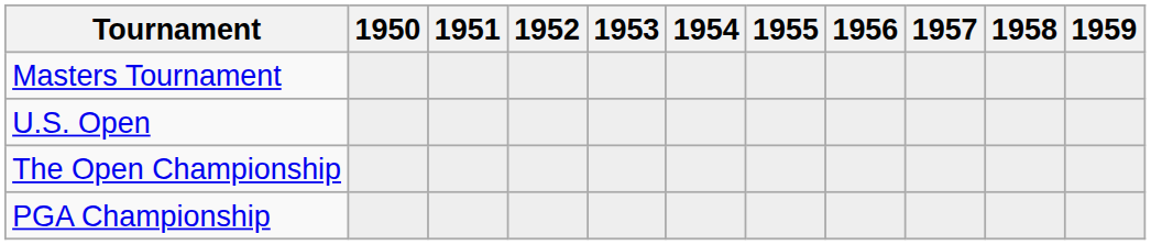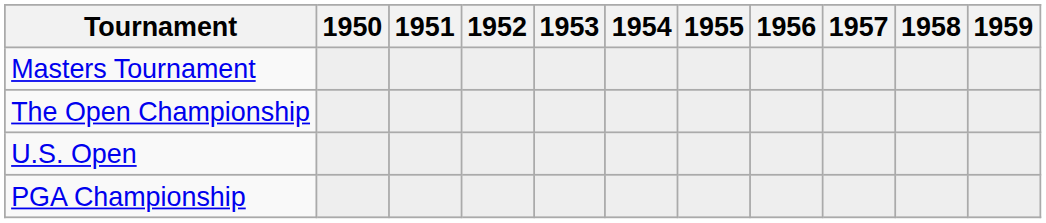 <table class="wikitable" style="font-size:95%;text-align:center;">
 <tr>
 <th>Tournament</th>
 <th>1950</th>
 <th>1951</th>
 <th>1952</th>
 <th>1953</th>
 <th>1954</th>
 <th>1955</th>
 <th>1956</th>
 <th>1957</th>
 <th>1958</th>
 <th>1959</th>
 </tr>
 <tr>
 <td align=left><a href='#'>Masters Tournament</a></td>
 <td style="background:#eeeeee;"></td>
 <td style="background:#eeeeee;"></td>
 <td style="background:#eeeeee;"></td>
 <td style="background:#eeeeee;"></td>
 <td style="background:#eeeeee;"></td>
 <td style="background:#eeeeee;"></td>
 <td style="background:#eeeeee;"></td>
 <td style="background:#eeeeee;"></td>
 <td style="background:#eeeeee;"></td>
 <td style="background:#eeeeee;"></td>
 </tr>
 <tr>
-<td align=left><a href='#'>U.S. Open</a></td>
+<td align=left><a href='#'>The Open Championship</a></td>
 <td style="background:#eeeeee;"></td>
 <td style="background:#eeeeee;"></td>
 <td style="background:#eeeeee;"></td>
 <td style="background:#eeeeee;"></td>
 <td style="background:#eeeeee;"></td>
 <td style="background:#eeeeee;"></td>
 <td style="background:#eeeeee;"></td>
 <td style="background:#eeeeee;"></td>
 <td style="background:#eeeeee;"></td>
 <td style="background:#eeeeee;"></td>
 </tr>
 <tr>
-<td align=left><a href='#'>The Open Championship</a></td>
+<td align=left><a href='#'>U.S. Open</a></td>
 <td style="background:#eeeeee;"></td>
 <td style="background:#eeeeee;"></td>
 <td style="background:#eeeeee;"></td>
 <td style="background:#eeeeee;"></td>
 <td style="background:#eeeeee;"></td>
 <td style="background:#eeeeee;"></td>
 <td style="background:#eeeeee;"></td>
 <td style="background:#eeeeee;"></td>
 <td style="background:#eeeeee;"></td>
 <td style="background:#eeeeee;"></td>
 </tr>
 <tr>
 <td align=left><a href='#'>PGA Championship</a></td>
 <td style="background:#eeeeee;"></td>
 <td style="background:#eeeeee;"></td>
 <td style="background:#eeeeee;"></td>
 <td style="background:#eeeeee;"></td>
 <td style="background:#eeeeee;"></td>
 <td style="background:#eeeeee;"></td>
 <td style="background:#eeeeee;"></td>
 <td style="background:#eeeeee;"></td>
 <td style="background:#eeeeee;"></td>
 <td style="background:#eeeeee;"></td>
 </tr>
 </table>
